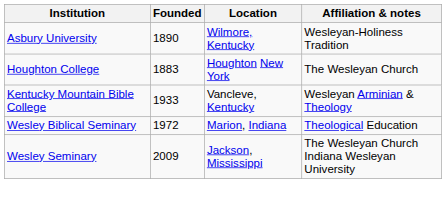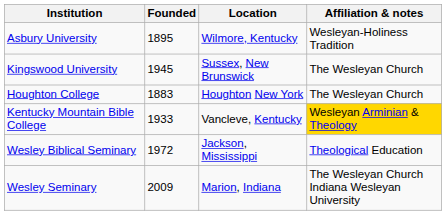 <table class="wikitable">
 <tr>
 <th>Institution</th>
 <th>Founded</th>
 <th>Location</th>
 <th>Affiliation & notes</th>
 </tr>
 <tr>
 <td><a href='#'>Asbury University</a></td>
-<td>1890</td>
+<td>1895</td>
 <td><a href='#'>Wilmore, Kentucky</a></td>
 <td>Wesleyan-Holiness Tradition</td>
+</tr>
+<tr>
+<td><a href='#'>Kingswood University</a></td>
+<td>1945</td>
+<td><a href='#'>Sussex</a>, <a href='#'>New Brunswick</a></td>
+<td>The Wesleyan Church</td>
 </tr>
 <tr>
 <td><a href='#'>Houghton College</a></td>
 <td>1883</td>
 <td><a href='#'>Houghton</a> <a href='#'>New York</a></td>
 <td>The Wesleyan Church</td>
 </tr>
 <tr>
 <td><a href='#'>Kentucky Mountain Bible College</a></td>
 <td>1933</td>
 <td>Vancleve, <a href='#'>Kentucky</a></td>
-<td>Wesleyan <a href='#'>Arminian</a> & <a href='#'>Theology</a></td>
+<td style="background: gold;">Wesleyan <a href='#'>Arminian</a> & <a href='#'>Theology</a></td>
 </tr>
 <tr>
 <td><a href='#'>Wesley Biblical Seminary</a></td>
 <td>1972</td>
-<td><a href='#'>Marion</a>, <a href='#'>Indiana</a></td>
+<td><a href='#'>Jackson</a>, <a href='#'>Mississippi</a></td>
 <td><a href='#'>Theological</a> Education</td>
 </tr>
 <tr>
 <td><a href='#'>Wesley Seminary</a></td>
 <td>2009</td>
-<td><a href='#'>Jackson</a>, <a href='#'>Mississippi</a></td>
+<td><a href='#'>Marion</a>, <a href='#'>Indiana</a></td>
 <td>The Wesleyan Church<br>Indiana Wesleyan University</td>
 </tr>
 </table>
